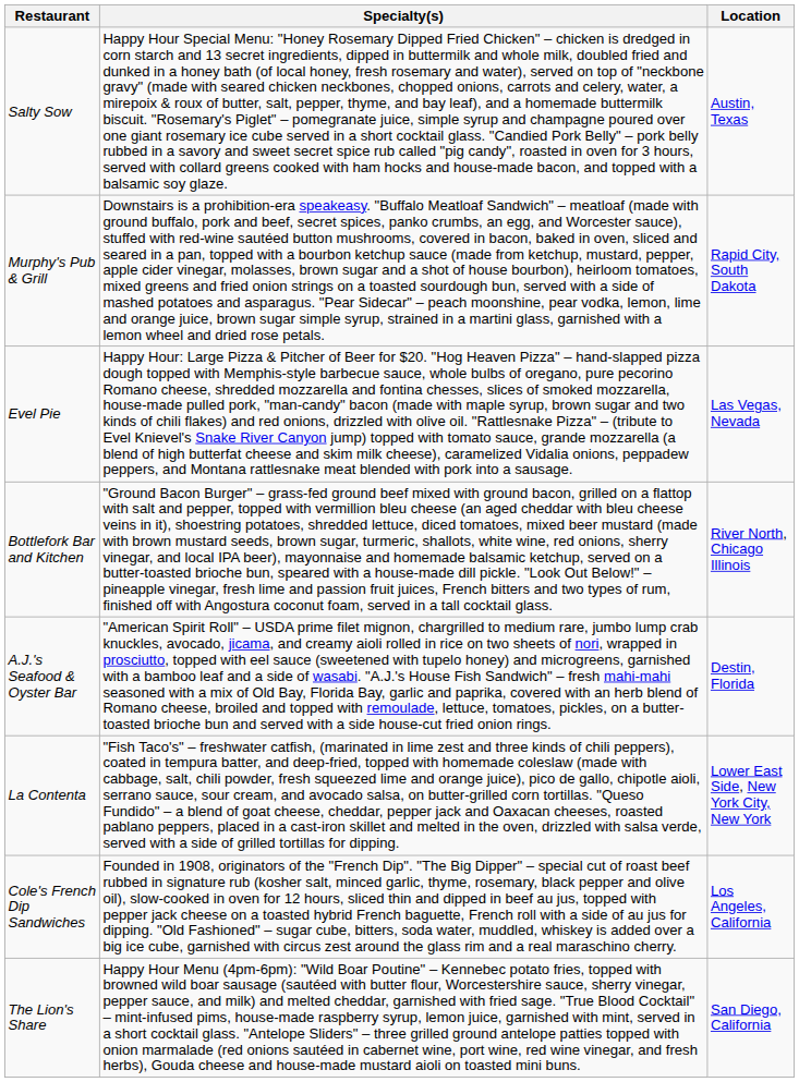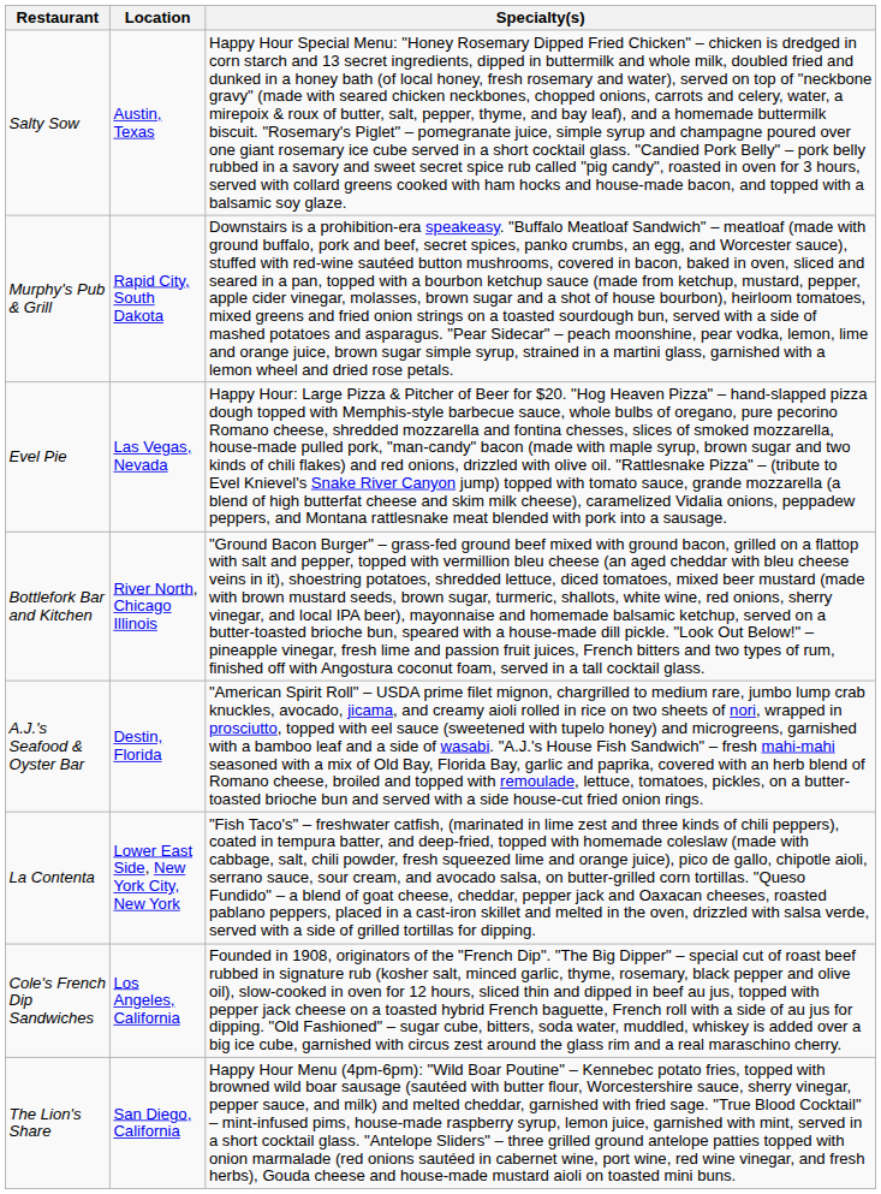 <table class="wikitable" style="width:100%;">
 <tr>
 <th>Restaurant</th>
+<th>Location</th>
 <th>Specialty(s)</th>
-<th>Location</th>
 </tr>
 <tr>
 <td><em>Salty Sow</em></td>
+<td><a href='#'>Austin, Texas</a></td>
 <td>Happy Hour Special Menu: "Honey Rosemary Dipped Fried Chicken" – chicken is dredged in corn starch and 13 secret ingredients, dipped in buttermilk and whole milk, doubled fried and dunked in a honey bath (of local honey, fresh rosemary and water), served on top of "neckbone gravy" (made with seared chicken neckbones, chopped onions, carrots and celery, water, a mirepoix & roux of butter, salt, pepper, thyme, and bay leaf), and a homemade buttermilk biscuit. "Rosemary's Piglet" – pomegranate juice, simple syrup and champagne poured over one giant rosemary ice cube served in a short cocktail glass. "Candied Pork Belly" – pork belly rubbed in a savory and sweet secret spice rub called "pig candy", roasted in oven for 3 hours, served with collard greens cooked with ham hocks and house-made bacon, and topped with a balsamic soy glaze.</td>
-<td><a href='#'>Austin, Texas</a></td>
 </tr>
 <tr>
 <td><em>Murphy's Pub & Grill</em></td>
+<td><a href='#'>Rapid City, South Dakota</a></td>
 <td>Downstairs is a prohibition-era <a href='#'>speakeasy</a>. "Buffalo Meatloaf Sandwich" – meatloaf (made with ground buffalo, pork and beef, secret spices, panko crumbs, an egg, and Worcester sauce), stuffed with red-wine sautéed button mushrooms, covered in bacon, baked in oven, sliced and seared in a pan, topped with a bourbon ketchup sauce (made from ketchup, mustard, pepper, apple cider vinegar, molasses, brown sugar and a shot of house bourbon), heirloom tomatoes, mixed greens and fried onion strings on a toasted sourdough bun, served with a side of mashed potatoes and asparagus. "Pear Sidecar" – peach moonshine, pear vodka, lemon, lime and orange juice, brown sugar simple syrup, strained in a martini glass, garnished with a lemon wheel and dried rose petals.</td>
-<td><a href='#'>Rapid City, South Dakota</a></td>
 </tr>
 <tr>
 <td><em>Evel Pie</em></td>
+<td><a href='#'>Las Vegas, Nevada</a></td>
 <td>Happy Hour: Large Pizza & Pitcher of Beer for $20. "Hog Heaven Pizza" – hand-slapped pizza dough topped with Memphis-style barbecue sauce, whole bulbs of oregano, pure pecorino Romano cheese, shredded mozzarella and fontina chesses, slices of smoked mozzarella, house-made pulled pork, "man-candy" bacon (made with maple syrup, brown sugar and two kinds of chili flakes) and red onions, drizzled with olive oil. "Rattlesnake Pizza" – (tribute to Evel Knievel's <a href='#'>Snake River Canyon</a> jump) topped with tomato sauce, grande mozzarella (a blend of high butterfat cheese and skim milk cheese), caramelized Vidalia onions, peppadew peppers, and Montana rattlesnake meat blended with pork into a sausage.</td>
-<td><a href='#'>Las Vegas, Nevada</a></td>
 </tr>
 <tr>
 <td><em>Bottlefork Bar and Kitchen</em></td>
+<td><a href='#'>River North</a>, <a href='#'>Chicago Illinois</a></td>
 <td>"Ground Bacon Burger" – grass-fed ground beef mixed with ground bacon, grilled on a flattop with salt and pepper, topped with vermillion bleu cheese (an aged cheddar with bleu cheese veins in it), shoestring potatoes, shredded lettuce, diced tomatoes, mixed beer mustard (made with brown mustard seeds, brown sugar, turmeric, shallots, white wine, red onions, sherry vinegar, and local IPA beer), mayonnaise and homemade balsamic ketchup, served on a butter-toasted brioche bun, speared with a house-made dill pickle. "Look Out Below!" – pineapple vinegar, fresh lime and passion fruit juices, French bitters and two types of rum, finished off with Angostura coconut foam, served in a tall cocktail glass.</td>
-<td><a href='#'>River North</a>, <a href='#'>Chicago Illinois</a></td>
 </tr>
 <tr>
 <td><em>A.J.'s Seafood & Oyster Bar</em></td>
+<td><a href='#'>Destin, Florida</a></td>
 <td>"American Spirit Roll" – USDA prime filet mignon, chargrilled to medium rare, jumbo lump crab knuckles, avocado, <a href='#'>jicama</a>, and creamy aioli rolled in rice on two sheets of <a href='#'>nori</a>, wrapped in <a href='#'>prosciutto</a>, topped with eel sauce (sweetened with tupelo honey) and microgreens, garnished with a bamboo leaf and a side of <a href='#'>wasabi</a>. "A.J.'s House Fish Sandwich" – fresh <a href='#'>mahi-mahi</a> seasoned with a mix of Old Bay, Florida Bay, garlic and paprika, covered with an herb blend of Romano cheese, broiled and topped with <a href='#'>remoulade</a>, lettuce, tomatoes, pickles, on a butter-toasted brioche bun and served with a side house-cut fried onion rings.</td>
-<td><a href='#'>Destin, Florida</a></td>
 </tr>
 <tr>
 <td><em>La Contenta</em></td>
+<td><a href='#'>Lower East Side</a>, <a href='#'>New York City, New York</a></td>
 <td>"Fish Taco's" – freshwater catfish, (marinated in lime zest and three kinds of chili peppers), coated in tempura batter, and deep-fried, topped with homemade coleslaw (made with cabbage, salt, chili powder, fresh squeezed lime and orange juice), pico de gallo, chipotle aioli, serrano sauce, sour cream, and avocado salsa, on butter-grilled corn tortillas. "Queso Fundido" – a blend of goat cheese, cheddar, pepper jack and Oaxacan cheeses, roasted pablano peppers, placed in a cast-iron skillet and melted in the oven, drizzled with salsa verde, served with a side of grilled tortillas for dipping.</td>
-<td><a href='#'>Lower East Side</a>, <a href='#'>New York City, New York</a></td>
 </tr>
 <tr>
 <td><em>Cole's French Dip Sandwiches</em></td>
+<td><a href='#'>Los Angeles, California</a></td>
 <td>Founded in 1908, originators of the "French Dip". "The Big Dipper" – special cut of roast beef rubbed in signature rub (kosher salt, minced garlic, thyme, rosemary, black pepper and olive oil), slow-cooked in oven for 12 hours, sliced thin and dipped in beef au jus, topped with pepper jack cheese on a toasted hybrid French baguette, French roll with a side of au jus for dipping. "Old Fashioned" – sugar cube, bitters, soda water, muddled, whiskey is added over a big ice cube, garnished with circus zest around the glass rim and a real maraschino cherry.</td>
-<td><a href='#'>Los Angeles, California</a></td>
 </tr>
 <tr>
 <td><em>The Lion's Share</em></td>
+<td><a href='#'>San Diego, California</a></td>
 <td>Happy Hour Menu (4pm-6pm): "Wild Boar Poutine" – Kennebec potato fries, topped with browned wild boar sausage (sautéed with butter flour, Worcestershire sauce, sherry vinegar, pepper sauce, and milk) and melted cheddar, garnished with fried sage. "True Blood Cocktail" – mint-infused pims, house-made raspberry syrup, lemon juice, garnished with mint, served in a short cocktail glass. "Antelope Sliders" – three grilled ground antelope patties topped with onion marmalade (red onions sautéed in cabernet wine, port wine, red wine vinegar, and fresh herbs), Gouda cheese and house-made mustard aioli on toasted mini buns.</td>
-<td><a href='#'>San Diego, California</a></td>
 </tr>
 </table>
